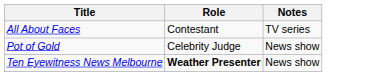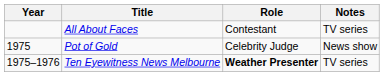 <table class="wikitable">
 <tr>
+<th>Year</th>
 <th>Title</th>
 <th>Role</th>
 <th>Notes</th>
 </tr>
 <tr>
+<td></td>
 <td><em><a href='#'>All About Faces</a></em></td>
 <td>Contestant</td>
 <td>TV series</td>
 </tr>
 <tr>
+<td>1975</td>
 <td><em><a href='#'>Pot of Gold</a></em></td>
 <td>Celebrity Judge</td>
 <td>News show</td>
 </tr>
 <tr>
+<td>1975–1976</td>
 <td><em><a href='#'>Ten Eyewitness News Melbourne</a></em></td>
 <td><strong>Weather Presenter</strong></td>
-<td>News show</td>
+<td>TV series</td>
 </tr>
 </table>
